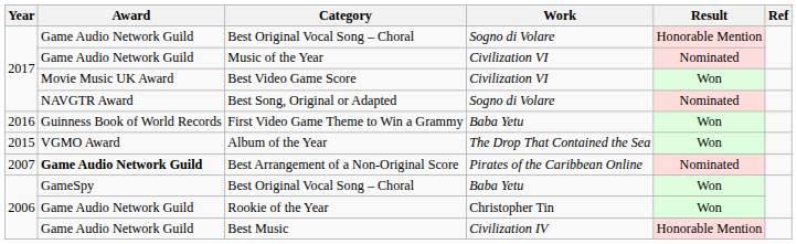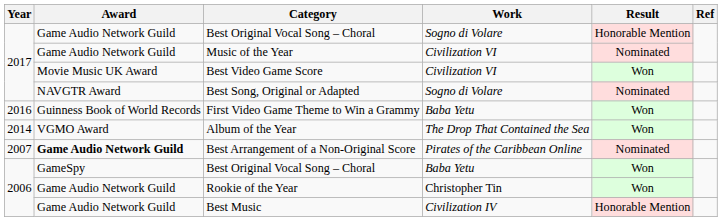 <table class="wikitable">
 <tr>
 <th>Year</th>
 <th>Award</th>
 <th>Category</th>
 <th>Work</th>
 <th>Result</th>
 <th>Ref</th>
 </tr>
 <tr>
 <td rowspan="4">2017</td>
 <td>Game Audio Network Guild</td>
 <td>Best Original Vocal Song – Choral</td>
 <td><em>Sogno di Volare</em></td>
 <td style="text-align:center;background:#fdd;">Honorable Mention</td>
 <td rowspan="2" style="text-align:center;"></td>
 </tr>
 <tr>
 <td>Game Audio Network Guild</td>
 <td>Music of the Year</td>
 <td><em>Civilization VI</em></td>
 <td style="text-align:center;background:#fdd;">Nominated</td>
 </tr>
 <tr>
 <td>Movie Music UK Award</td>
 <td>Best Video Game Score</td>
 <td><em>Civilization VI</em></td>
 <td style="text-align:center;background:#dfd;">Won</td>
 <td style="text-align:center;"></td>
 </tr>
 <tr>
 <td>NAVGTR Award</td>
 <td>Best Song, Original or Adapted</td>
 <td><em>Sogno di Volare</em></td>
 <td style="text-align:center;background:#fdd;">Nominated</td>
 <td style="text-align:center;"></td>
 </tr>
 <tr>
 <td>2016</td>
 <td>Guinness Book of World Records</td>
 <td>First Video Game Theme to Win a Grammy</td>
 <td><em>Baba Yetu</em></td>
 <td style="text-align:center;background:#dfd;">Won</td>
 <td style="text-align:center;"></td>
 </tr>
 <tr>
-<td>2015</td>
+<td>2014</td>
 <td>VGMO Award</td>
 <td>Album of the Year</td>
 <td><em>The Drop That Contained the Sea</em></td>
 <td style="text-align:center;background:#dfd;">Won</td>
 <td style="text-align:center;"></td>
 </tr>
 <tr>
 <td>2007</td>
 <td><strong>Game Audio Network Guild</strong></td>
 <td>Best Arrangement of a Non-Original Score</td>
 <td><em>Pirates of the Caribbean Online</em></td>
 <td style="text-align:center;background:#fdd;">Nominated</td>
 <td style="text-align:center;"></td>
 </tr>
 <tr>
 <td rowspan="3">2006</td>
 <td>GameSpy</td>
 <td>Best Original Vocal Song – Choral</td>
 <td><em>Baba Yetu</em></td>
 <td style="text-align:center;background:#dfd;">Won</td>
 <td rowspan="2" style="text-align:center;"></td>
 </tr>
 <tr>
 <td>Game Audio Network Guild</td>
 <td>Rookie of the Year</td>
 <td>Christopher Tin</td>
 <td style="text-align:center;background:#dfd;">Won</td>
 </tr>
 <tr>
 <td>Game Audio Network Guild</td>
 <td>Best Music</td>
 <td><em>Civilization IV</em></td>
 <td style="text-align:center;background:#fdd;">Honorable Mention</td>
 <td style="text-align:center;"></td>
 </tr>
 </table>
